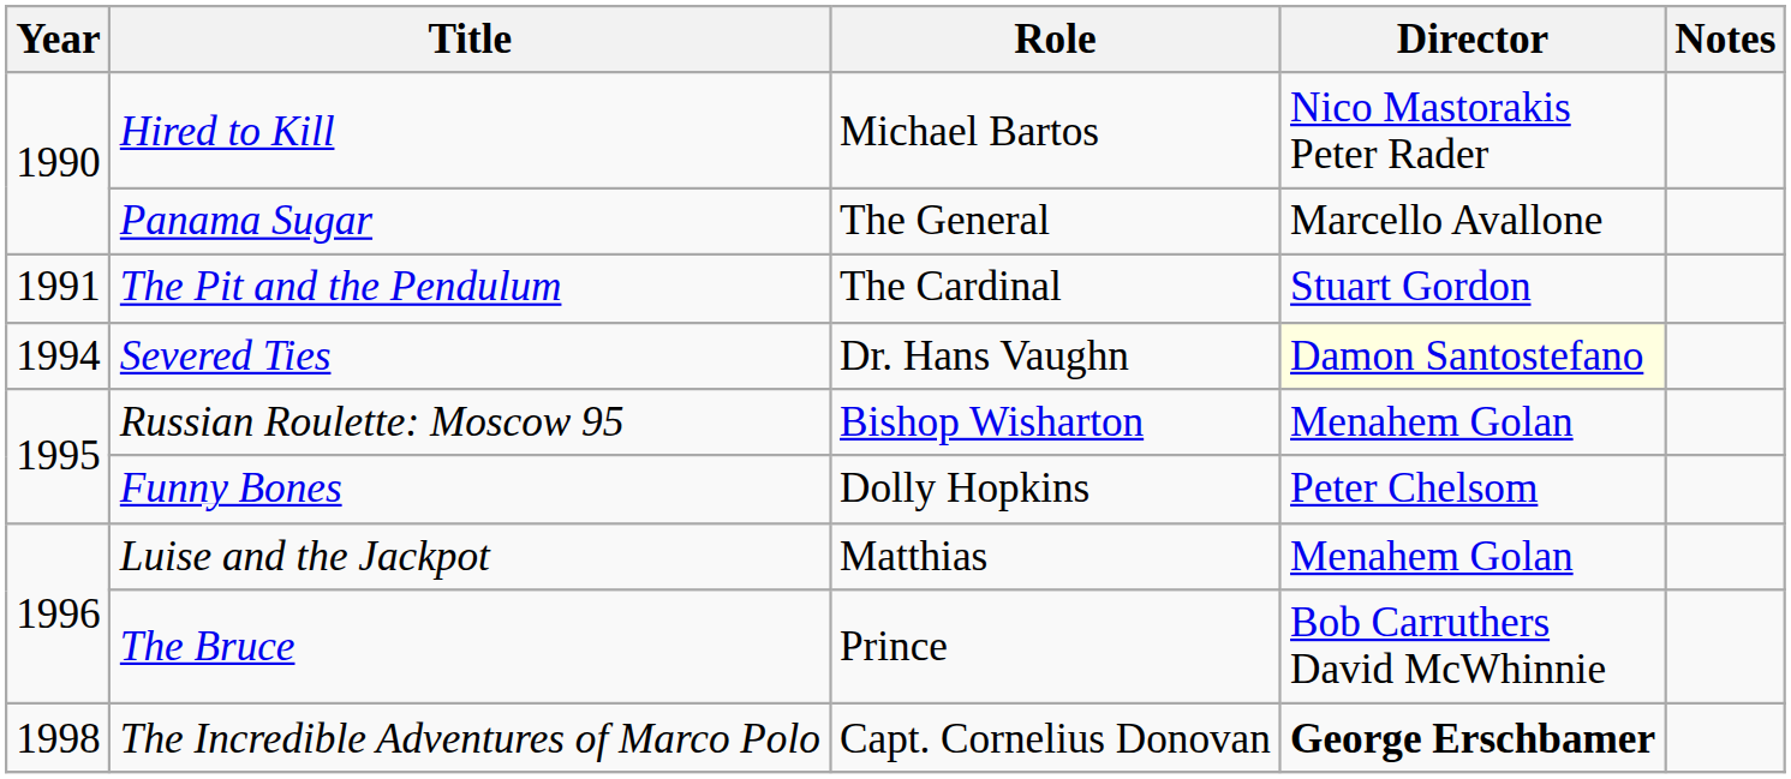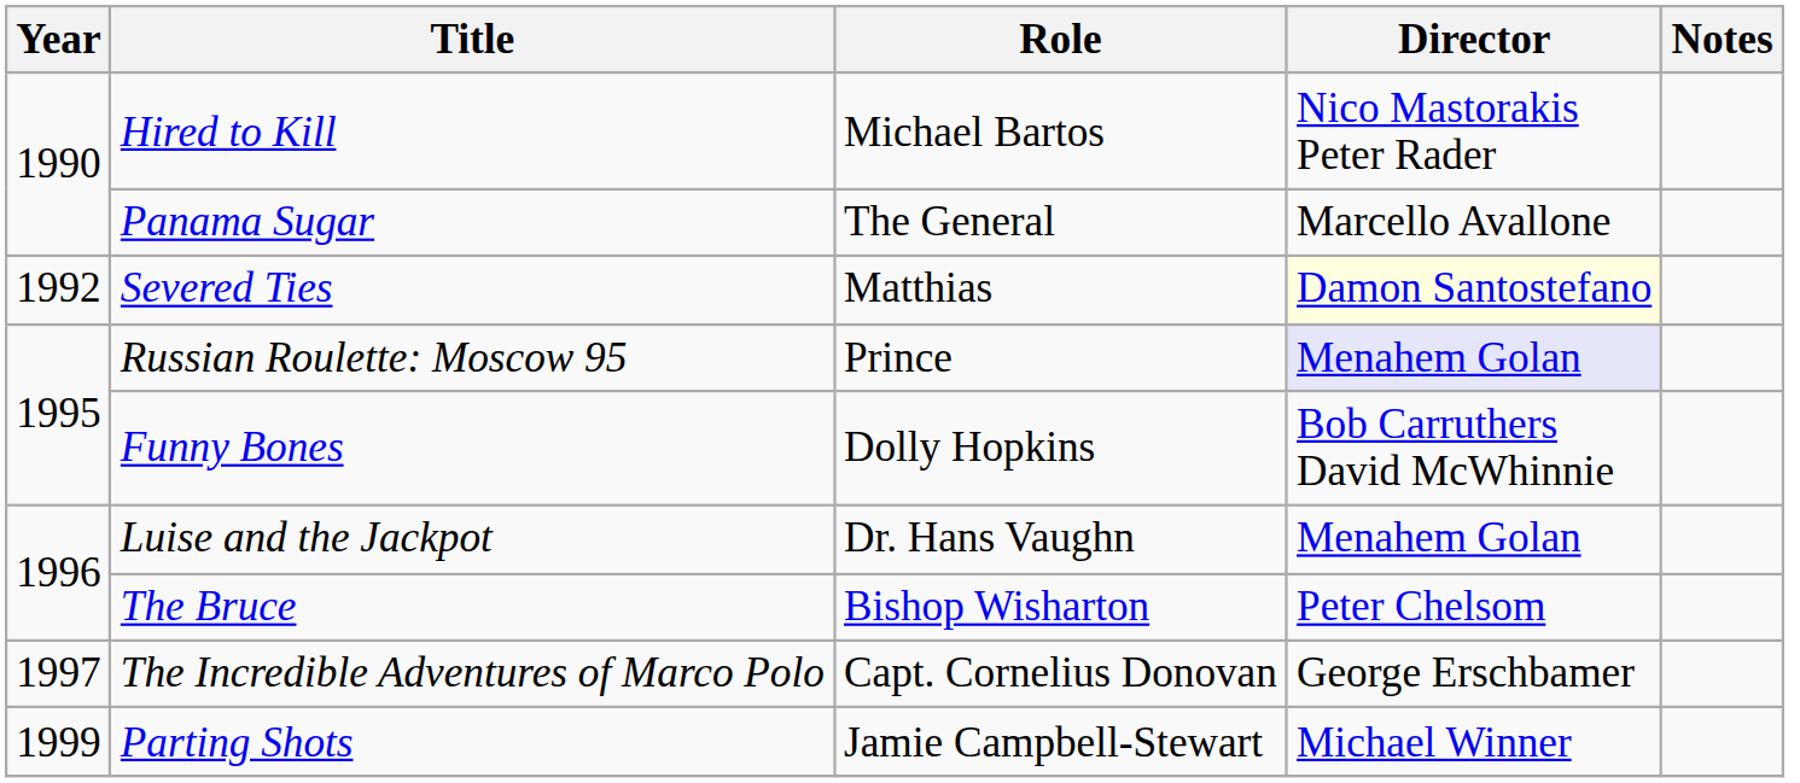 <table class="wikitable sortable">
 <tr>
 <th>Year</th>
 <th>Title</th>
 <th>Role</th>
 <th>Director</th>
 <th class="unsortable">Notes</th>
 </tr>
 <tr>
 <td rowspan="2">1990</td>
 <td><em><a href='#'>Hired to Kill</a></em></td>
 <td>Michael Bartos</td>
 <td><a href='#'>Nico Mastorakis</a><br>Peter Rader</td>
 <td></td>
 </tr>
 <tr>
 <td><em><a href='#'>Panama Sugar</a></em></td>
 <td>The General</td>
 <td>Marcello Avallone</td>
 <td></td>
 </tr>
 <tr>
-<td>1991</td>
-<td><em><a href='#'>The Pit and the Pendulum</a></em></td>
-<td>The Cardinal</td>
-<td><a href='#'>Stuart Gordon</a></td>
-<td></td>
-</tr>
-<tr>
-<td>1994</td>
+<td>1992</td>
 <td><em><a href='#'>Severed Ties</a></em></td>
-<td>Dr. Hans Vaughn</td>
+<td>Matthias</td>
 <td style="background: lightyellow;"><a href='#'>Damon Santostefano</a></td>
 <td></td>
 </tr>
 <tr>
 <td rowspan="2">1995</td>
 <td><em>Russian Roulette: Moscow 95</em></td>
-<td><a href='#'>Bishop Wisharton</a></td>
-<td><a href='#'>Menahem Golan</a></td>
+<td>Prince</td>
+<td style="background: lavender;"><a href='#'>Menahem Golan</a></td>
 <td></td>
 </tr>
 <tr>
 <td><em><a href='#'>Funny Bones</a></em></td>
 <td>Dolly Hopkins</td>
-<td><a href='#'>Peter Chelsom</a></td>
+<td><a href='#'>Bob Carruthers</a><br>David McWhinnie</td>
 <td></td>
 </tr>
 <tr>
 <td rowspan="2">1996</td>
 <td><em>Luise and the Jackpot</em></td>
-<td>Matthias</td>
+<td>Dr. Hans Vaughn</td>
 <td><a href='#'>Menahem Golan</a></td>
 <td></td>
 </tr>
 <tr>
 <td><em><a href='#'>The Bruce</a></em></td>
-<td>Prince</td>
-<td><a href='#'>Bob Carruthers</a><br>David McWhinnie</td>
+<td><a href='#'>Bishop Wisharton</a></td>
+<td><a href='#'>Peter Chelsom</a></td>
 <td></td>
 </tr>
 <tr>
-<td>1998</td>
+<td>1997</td>
 <td><em>The Incredible Adventures of Marco Polo</em></td>
 <td>Capt. Cornelius Donovan</td>
-<td><strong>George Erschbamer</strong></td>
+<td>George Erschbamer</td>
+<td></td>
+</tr>
+<tr>
+<td>1999</td>
+<td><em><a href='#'>Parting Shots</a></em></td>
+<td>Jamie Campbell-Stewart</td>
+<td><a href='#'>Michael Winner</a></td>
 <td></td>
 </tr>
 <tr>
 </tr>
 </table>
